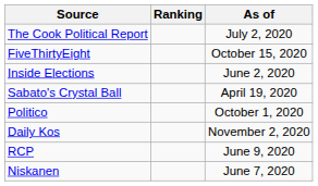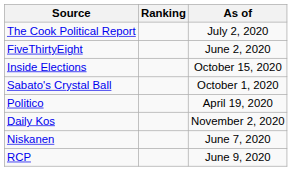 <table class="wikitable" style="text-align:center">
 <tr>
 <th>Source</th>
 <th>Ranking</th>
 <th>As of</th>
 </tr>
 <tr>
 <td align=left><a href='#'>The Cook Political Report</a></td>
 <td></td>
 <td>July 2, 2020</td>
 </tr>
 <tr>
 <td align=left><a href='#'>FiveThirtyEight</a></td>
 <td></td>
-<td>October 15, 2020</td>
+<td>June 2, 2020</td>
 </tr>
 <tr>
 <td align=left><a href='#'>Inside Elections</a></td>
 <td></td>
-<td>June 2, 2020</td>
+<td>October 15, 2020</td>
 </tr>
 <tr>
 <td align=left><a href='#'>Sabato's Crystal Ball</a></td>
 <td></td>
-<td>April 19, 2020</td>
+<td>October 1, 2020</td>
 </tr>
 <tr>
 <td align="left"><a href='#'>Politico</a></td>
 <td></td>
-<td>October 1, 2020</td>
+<td>April 19, 2020</td>
 </tr>
 <tr>
 <td align="left"><a href='#'>Daily Kos</a></td>
 <td></td>
 <td>November 2, 2020</td>
 </tr>
 <tr>
+<td align="left"><a href='#'>Niskanen</a></td>
+<td></td>
+<td>June 7, 2020</td>
+</tr>
+<tr>
 <td align="left"><a href='#'>RCP</a></td>
 <td></td>
 <td>June 9, 2020</td>
 </tr>
-<tr>
-<td align="left"><a href='#'>Niskanen</a></td>
-<td></td>
-<td>June 7, 2020</td>
-</tr>
 </table>
